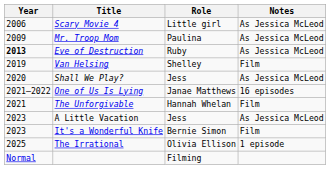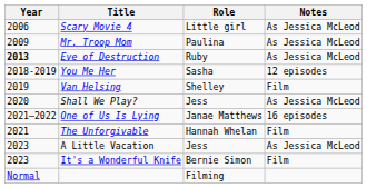 <table class="wikitable sortable">
 <tr>
 <th>Year</th>
 <th>Title</th>
 <th>Role</th>
 <th class="unsortable">Notes</th>
 </tr>
 <tr>
 <td>2006</td>
 <td><em><a href='#'>Scary Movie 4</a></em></td>
 <td>Little girl</td>
 <td>As Jessica McLeod</td>
 </tr>
 <tr>
 <td>2009</td>
 <td><em><a href='#'>Mr. Troop Mom</a></em></td>
 <td>Paulina</td>
 <td>As Jessica McLeod</td>
 </tr>
 <tr>
 <td><strong>2013</strong></td>
 <td><em><a href='#'>Eve of Destruction</a></em></td>
 <td>Ruby</td>
 <td>As Jessica McLeod</td>
+</tr>
+<tr>
+<td>2018-2019</td>
+<td><em><a href='#'>You Me Her</a></em></td>
+<td>Sasha</td>
+<td>12 episodes</td>
 </tr>
 <tr>
 <td>2019</td>
 <td><em><a href='#'>Van Helsing</a></em></td>
 <td>Shelley</td>
 <td>Film</td>
 </tr>
 <tr>
 <td>2020</td>
 <td><em>Shall We Play?</em></td>
 <td>Jess</td>
 <td>As Jessica McLeod</td>
 </tr>
 <tr>
 <td>2021–2022</td>
 <td><em><a href='#'>One of Us Is Lying</a></em></td>
 <td>Janae Matthews</td>
 <td>16 episodes</td>
 </tr>
 <tr>
 <td>2021</td>
 <td><em><a href='#'>The Unforgivable</a></td>
 <td>Hannah Whelan</td>
 <td>Film</td>
 </tr>
 <tr>
 <td>2023</td>
 <td></em>A Little Vacation<em></td>
 <td>Jess</td>
 <td>As Jessica McLeod</td>
 </tr>
 <tr>
 <td>2023</td>
 <td></em><a href='#'>It's a Wonderful Knife</a><em></td>
 <td>Bernie Simon</td>
 <td>Film</td>
 </tr>
 <tr>
-<td>2025</td>
-<td></em><a href='#'>The Irrational</a><em></td>
-<td>Olivia Ellison</td>
-<td>1 episode</td>
-</tr>
-<tr>
 <td></em><a href='#'>Normal</a><em></td>
 <td></td>
 <td>Filming</td>
 </tr>
 </table>
